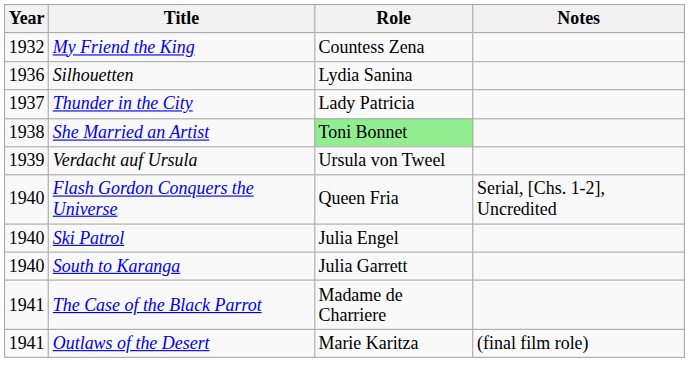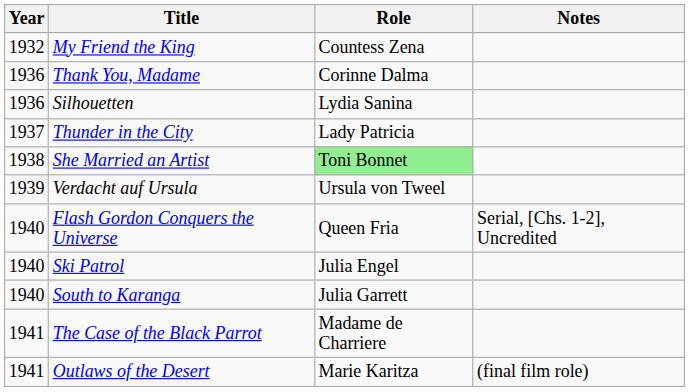 <table class="wikitable">
 <tr>
 <th>Year</th>
 <th>Title</th>
 <th>Role</th>
 <th>Notes</th>
 </tr>
 <tr>
 <td>1932</td>
 <td><em><a href='#'>My Friend the King</a></em></td>
 <td>Countess Zena</td>
+<td></td>
+</tr>
+<tr>
+<td>1936</td>
+<td><em><a href='#'>Thank You, Madame</a></em></td>
+<td>Corinne Dalma</td>
 <td></td>
 </tr>
 <tr>
 <td>1936</td>
 <td><em>Silhouetten</em></td>
 <td>Lydia Sanina</td>
 <td></td>
 </tr>
 <tr>
 <td>1937</td>
 <td><em><a href='#'>Thunder in the City</a></em></td>
 <td>Lady Patricia</td>
 <td></td>
 </tr>
 <tr>
 <td>1938</td>
 <td><em><a href='#'>She Married an Artist</a></em></td>
 <td style="background: lightgreen;">Toni Bonnet</td>
 <td></td>
 </tr>
 <tr>
 <td>1939</td>
 <td><em>Verdacht auf Ursula</em></td>
 <td>Ursula von Tweel</td>
 <td></td>
 </tr>
 <tr>
 <td>1940</td>
 <td><em><a href='#'>Flash Gordon Conquers the Universe</a></em></td>
 <td>Queen Fria</td>
 <td>Serial, [Chs. 1-2], Uncredited</td>
 </tr>
 <tr>
 <td>1940</td>
 <td><em><a href='#'>Ski Patrol</a></em></td>
 <td>Julia Engel</td>
 <td></td>
 </tr>
 <tr>
 <td>1940</td>
 <td><em><a href='#'>South to Karanga</a></em></td>
 <td>Julia Garrett</td>
 <td></td>
 </tr>
 <tr>
 <td>1941</td>
 <td><em><a href='#'>The Case of the Black Parrot</a></em></td>
 <td>Madame de Charriere</td>
 <td></td>
 </tr>
 <tr>
 <td>1941</td>
 <td><em><a href='#'>Outlaws of the Desert</a></em></td>
 <td>Marie Karitza</td>
 <td>(final film role)</td>
 </tr>
 </table>
